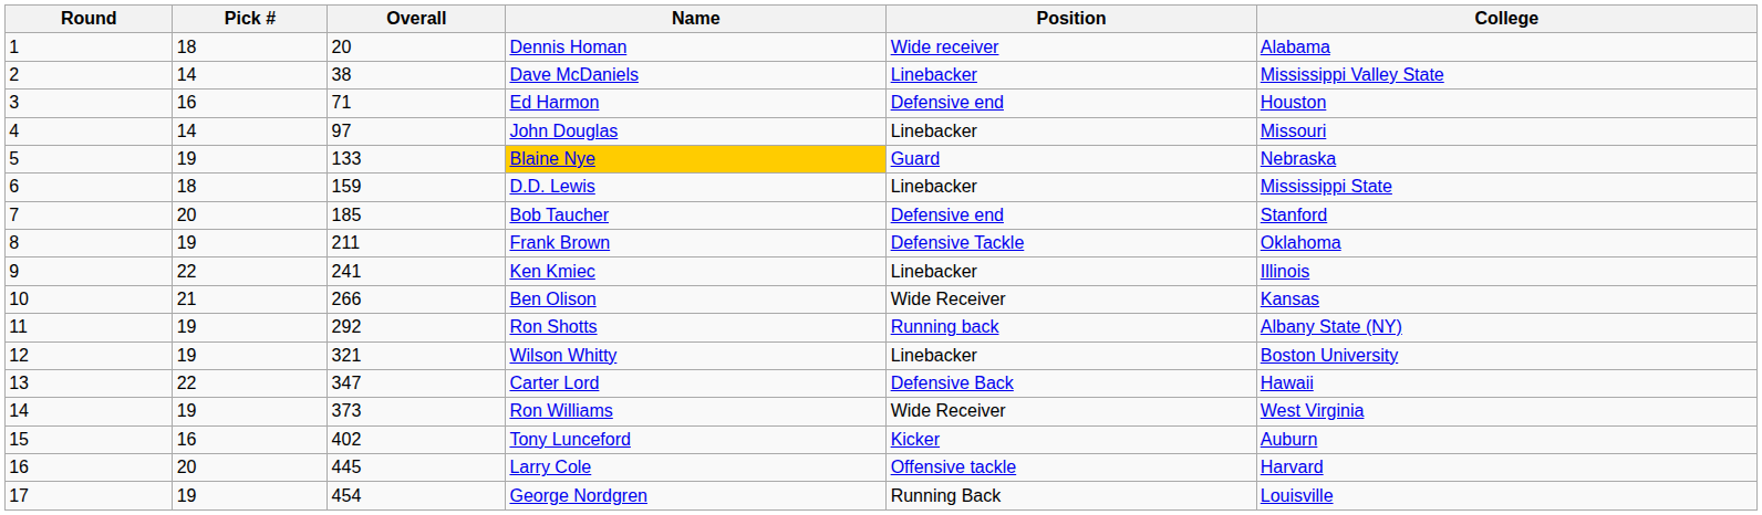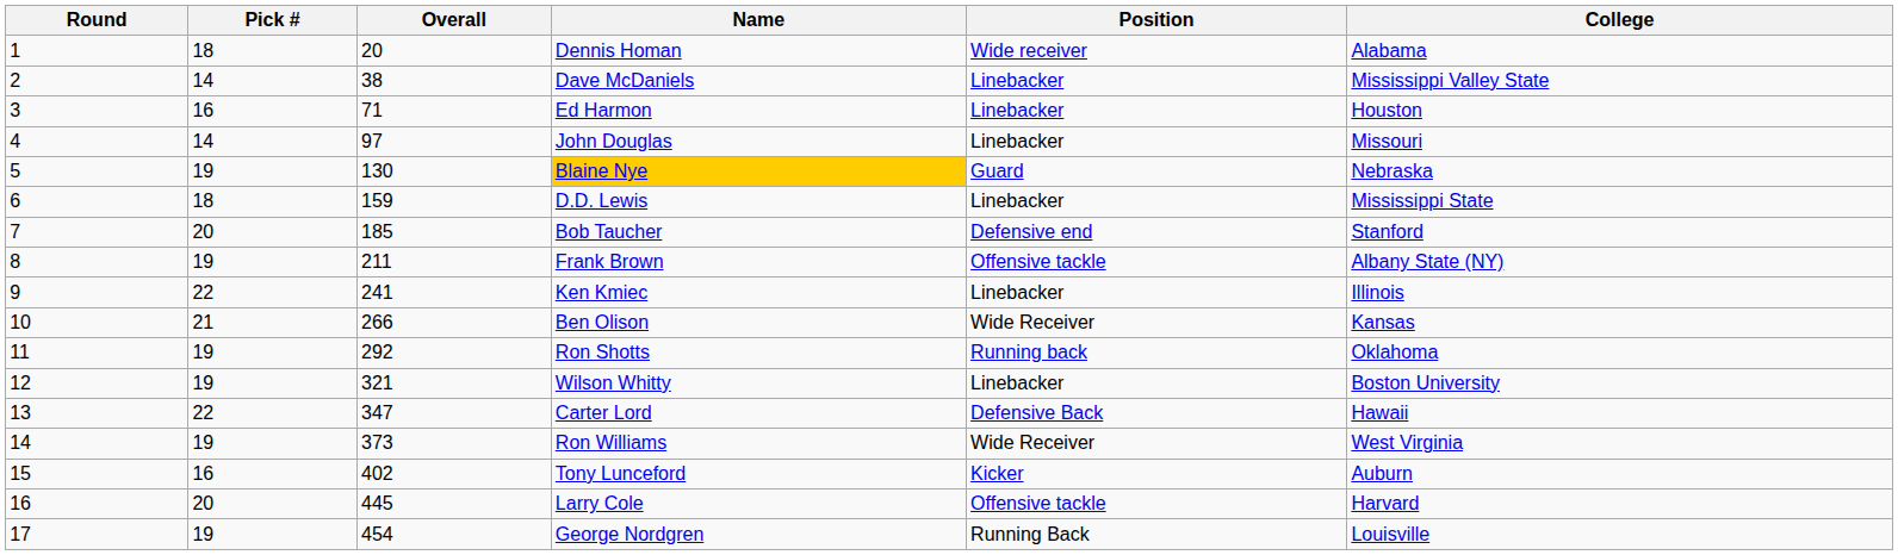 <table class="wikitable sortable sortable" style="width: 100%">
 <tr>
 <th>Round</th>
 <th>Pick #</th>
 <th>Overall</th>
 <th>Name</th>
 <th>Position</th>
 <th>College</th>
 </tr>
 <tr>
 <td>1</td>
 <td>18</td>
 <td>20</td>
 <td><a href='#'>Dennis Homan</a></td>
 <td><a href='#'>Wide receiver</a></td>
 <td><a href='#'>Alabama</a></td>
 </tr>
 <tr>
 <td>2</td>
 <td>14</td>
 <td>38</td>
 <td><a href='#'>Dave McDaniels</a></td>
 <td><a href='#'>Linebacker</a></td>
 <td><a href='#'>Mississippi Valley State</a></td>
 </tr>
 <tr>
 <td>3</td>
 <td>16</td>
 <td>71</td>
 <td><a href='#'>Ed Harmon</a></td>
-<td><a href='#'>Defensive end</a></td>
+<td><a href='#'>Linebacker</a></td>
 <td><a href='#'>Houston</a></td>
 </tr>
 <tr>
 <td>4</td>
 <td>14</td>
 <td>97</td>
 <td><a href='#'>John Douglas</a></td>
 <td>Linebacker</td>
 <td><a href='#'>Missouri</a></td>
 </tr>
 <tr>
 <td>5</td>
 <td>19</td>
-<td>133</td>
+<td>130</td>
 <td bgcolor=#FFCC00><a href='#'>Blaine Nye</a></td>
 <td><a href='#'>Guard</a></td>
 <td><a href='#'>Nebraska</a></td>
 </tr>
 <tr>
 <td>6</td>
 <td>18</td>
 <td>159</td>
 <td><a href='#'>D.D. Lewis</a></td>
 <td>Linebacker</td>
 <td><a href='#'>Mississippi State</a></td>
 </tr>
 <tr>
 <td>7</td>
 <td>20</td>
 <td>185</td>
 <td><a href='#'>Bob Taucher</a></td>
 <td><a href='#'>Defensive end</a></td>
 <td><a href='#'>Stanford</a></td>
 </tr>
 <tr>
 <td>8</td>
 <td>19</td>
 <td>211</td>
 <td><a href='#'>Frank Brown</a></td>
-<td><a href='#'>Defensive Tackle</a></td>
-<td><a href='#'>Oklahoma</a></td>
+<td><a href='#'>Offensive tackle</a></td>
+<td><a href='#'>Albany State (NY)</a></td>
 </tr>
 <tr>
 <td>9</td>
 <td>22</td>
 <td>241</td>
 <td><a href='#'>Ken Kmiec</a></td>
 <td>Linebacker</td>
 <td><a href='#'>Illinois</a></td>
 </tr>
 <tr>
 <td>10</td>
 <td>21</td>
 <td>266</td>
 <td><a href='#'>Ben Olison</a></td>
 <td>Wide Receiver</td>
 <td><a href='#'>Kansas</a></td>
 </tr>
 <tr>
 <td>11</td>
 <td>19</td>
 <td>292</td>
 <td><a href='#'>Ron Shotts</a></td>
 <td><a href='#'>Running back</a></td>
-<td><a href='#'>Albany State (NY)</a></td>
+<td><a href='#'>Oklahoma</a></td>
 </tr>
 <tr>
 <td>12</td>
 <td>19</td>
 <td>321</td>
 <td><a href='#'>Wilson Whitty</a></td>
 <td>Linebacker</td>
 <td><a href='#'>Boston University</a></td>
 </tr>
 <tr>
 <td>13</td>
 <td>22</td>
 <td>347</td>
 <td><a href='#'>Carter Lord</a></td>
 <td><a href='#'>Defensive Back</a></td>
 <td><a href='#'>Hawaii</a></td>
 </tr>
 <tr>
 <td>14</td>
 <td>19</td>
 <td>373</td>
 <td><a href='#'>Ron Williams</a></td>
 <td>Wide Receiver</td>
 <td><a href='#'>West Virginia</a></td>
 </tr>
 <tr>
 <td>15</td>
 <td>16</td>
 <td>402</td>
 <td><a href='#'>Tony Lunceford</a></td>
 <td><a href='#'>Kicker</a></td>
 <td><a href='#'>Auburn</a></td>
 </tr>
 <tr>
 <td>16</td>
 <td>20</td>
 <td>445</td>
 <td><a href='#'>Larry Cole</a></td>
 <td><a href='#'>Offensive tackle</a></td>
 <td><a href='#'>Harvard</a></td>
 </tr>
 <tr>
 <td>17</td>
 <td>19</td>
 <td>454</td>
 <td><a href='#'>George Nordgren</a></td>
 <td>Running Back</td>
 <td><a href='#'>Louisville</a></td>
 </tr>
 </table>
